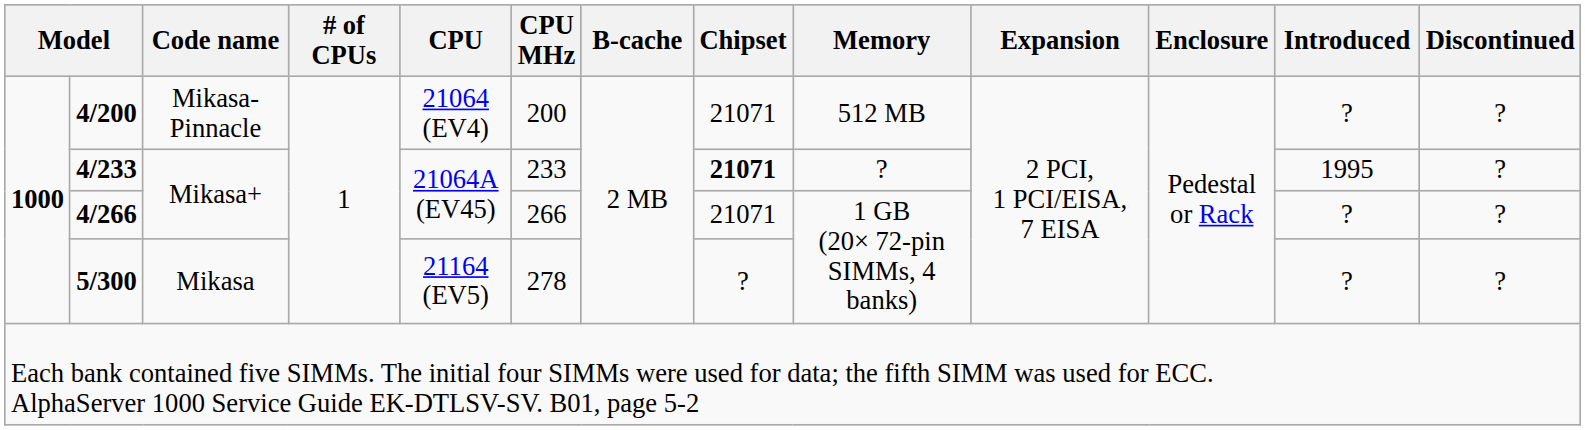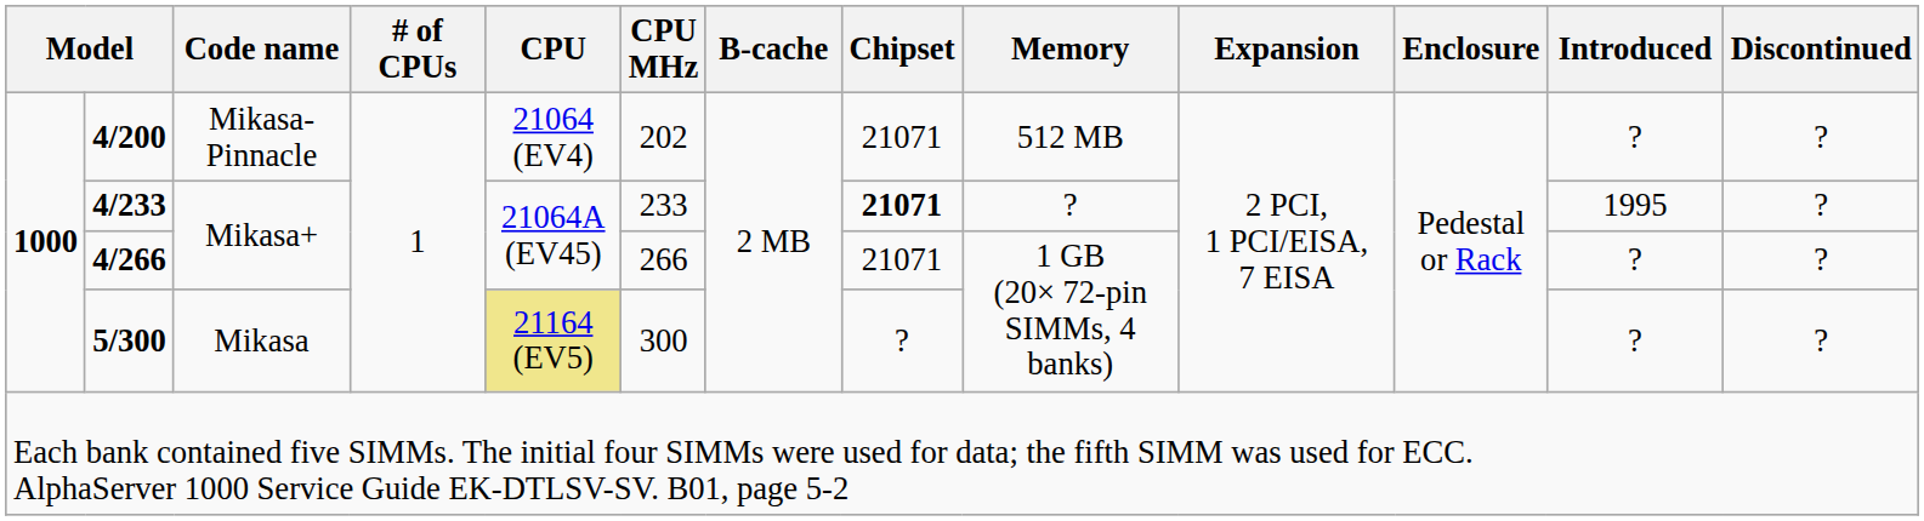 <table class="wikitable" style="text-align: center;">
 <tr>
 <th colspan="2" style="width:40px;">Model</th>
 <th style="width:80px;">Code name</th>
 <th style="width:60px;"># of <br> CPUs</th>
 <th style="width:60px;">CPU</th>
 <th style="width:30px;">CPU <br> MHz</th>
 <th style="width:60px;">B-cache</th>
 <th style="width:50px;">Chipset</th>
 <th style="width:100px;">Memory</th>
 <th style="width:100px;">Expansion</th>
 <th style="width:50px;">Enclosure</th>
 <th style="width:80px;">Introduced</th>
 <th style="width:80px;">Discontinued</th>
 </tr>
 <tr>
 <td rowspan="4"><strong>1000</strong></td>
 <td><strong>4/200</strong></td>
 <td>Mikasa-Pinnacle</td>
 <td rowspan="4">1</td>
 <td><a href='#'>21064</a> (EV4)</td>
-<td>200</td>
+<td>202</td>
 <td rowspan="4">2 MB</td>
 <td>21071</td>
 <td>512 MB</td>
 <td rowspan="4">2 PCI, <br> 1 PCI/EISA, <br> 7 EISA</td>
 <td rowspan="4">Pedestal <br> or <a href='#'>Rack</a></td>
 <td>?</td>
 <td>?</td>
 </tr>
 <tr>
 <td><strong>4/233</strong></td>
 <td rowspan="2">Mikasa+</td>
 <td rowspan="2"><a href='#'>21064A</a> <br> (EV45)</td>
 <td>233</td>
 <td><strong>21071</strong></td>
 <td>?</td>
 <td>1995</td>
 <td>?</td>
 </tr>
 <tr>
 <td><strong>4/266</strong></td>
 <td>266</td>
 <td>21071</td>
 <td rowspan="2">1 GB <br> (20× 72-pin SIMMs, 4 banks)</td>
 <td>?</td>
 <td>?</td>
 </tr>
 <tr>
 <td><strong>5/300</strong></td>
 <td>Mikasa</td>
-<td><a href='#'>21164</a> <br> (EV5)</td>
-<td>278</td>
+<td style="background: khaki;"><a href='#'>21164</a> <br> (EV5)</td>
+<td>300</td>
 <td>?</td>
 <td>?</td>
 <td>?</td>
 </tr>
 <tr>
 <td colspan="13" style="text-align: left;"><br> Each bank contained five SIMMs. The initial four SIMMs were used for data; the fifth SIMM was used for ECC.<br> AlphaServer 1000 Service Guide EK-DTLSV-SV. B01, page 5-2</td>
 </tr>
 </table>
